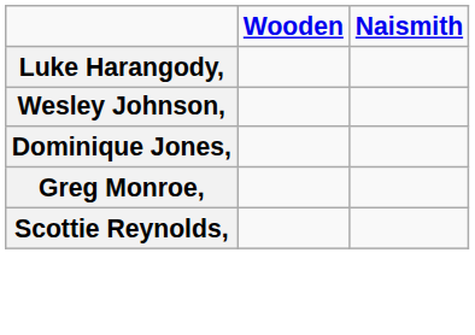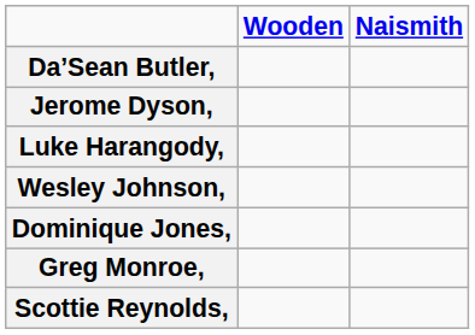 <table class="wikitable" style="white-space:nowrap; font-size:90%;">
 <tr>
 <td></td>
 <td><strong><a href='#'>Wooden</a></strong></td>
 <td><strong><a href='#'>Naismith</a></strong></td>
+</tr>
+<tr>
+<th>Da’Sean Butler, </th>
+<td></td>
+<td></td>
+</tr>
+<tr>
+<th>Jerome Dyson, </th>
+<td></td>
+<td></td>
 </tr>
 <tr>
 <th>Luke Harangody, </th>
 <td></td>
 <td></td>
 </tr>
 <tr>
 <th>Wesley Johnson, </th>
 <td></td>
 <td></td>
 </tr>
 <tr>
 <th>Dominique Jones, </th>
 <td></td>
 <td></td>
 </tr>
 <tr>
 <th>Greg Monroe, </th>
 <td></td>
 <td></td>
 </tr>
 <tr>
 <th>Scottie Reynolds, </th>
 <td></td>
 <td></td>
 </tr>
 </table>
